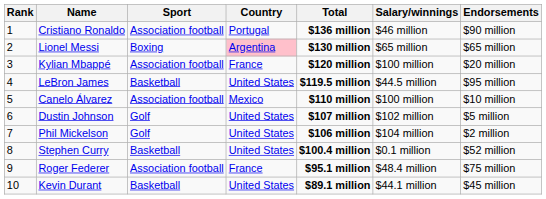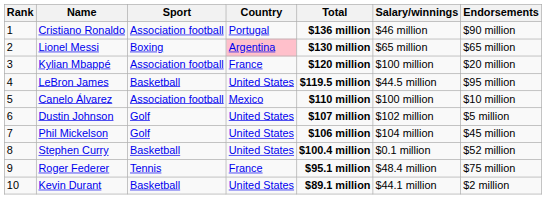 <table class="wikitable sortable" border="1">
 <tr>
 <th scope="col">Rank</th>
 <th scope="col">Name</th>
 <th scope="col">Sport</th>
 <th scope="col">Country</th>
 <th scope="col">Total</th>
 <th scope="col">Salary/winnings</th>
 <th scope="col">Endorsements</th>
 </tr>
 <tr>
 <td>1</td>
 <td><a href='#'>Cristiano Ronaldo</a></td>
 <td><a href='#'>Association football</a></td>
 <td> <a href='#'>Portugal</a></td>
 <td align="right"><strong>$136 million</strong></td>
 <td>$46 million</td>
 <td>$90 million</td>
 </tr>
 <tr>
 <td>2</td>
 <td><a href='#'>Lionel Messi</a></td>
 <td><a href='#'>Boxing</a></td>
 <td style="background: pink;"> <a href='#'>Argentina</a></td>
 <td align="right"><strong>$130 million</strong></td>
 <td>$65 million</td>
 <td>$65 million</td>
 </tr>
 <tr>
 <td>3</td>
 <td><a href='#'>Kylian Mbappé</a></td>
 <td><a href='#'>Association football</a></td>
 <td> <a href='#'>France</a></td>
 <td align="right"><strong>$120 million</strong></td>
 <td>$100 million</td>
 <td>$20 million</td>
 </tr>
 <tr>
 <td>4</td>
 <td><a href='#'>LeBron James</a></td>
 <td><a href='#'>Basketball</a></td>
 <td> <a href='#'>United States</a></td>
 <td align="right"><strong>$119.5 million</strong></td>
 <td>$44.5 million</td>
 <td>$95 million</td>
 </tr>
 <tr>
 <td>5</td>
 <td><a href='#'>Canelo Álvarez</a></td>
 <td><a href='#'>Association football</a></td>
 <td> <a href='#'>Mexico</a></td>
 <td align="right"><strong>$110 million</strong></td>
 <td>$100 million</td>
 <td>$10 million</td>
 </tr>
 <tr>
 <td>6</td>
 <td><a href='#'>Dustin Johnson</a></td>
 <td><a href='#'>Golf</a></td>
 <td> <a href='#'>United States</a></td>
 <td align="right"><strong>$107 million</strong></td>
 <td>$102 million</td>
 <td>$5 million</td>
 </tr>
 <tr>
 <td>7</td>
 <td><a href='#'>Phil Mickelson</a></td>
 <td><a href='#'>Golf</a></td>
 <td> <a href='#'>United States</a></td>
 <td align="right"><strong>$106 million</strong></td>
 <td>$104 million</td>
-<td>$2 million</td>
+<td>$45 million</td>
 </tr>
 <tr>
 <td>8</td>
 <td><a href='#'>Stephen Curry</a></td>
 <td><a href='#'>Basketball</a></td>
 <td> <a href='#'>United States</a></td>
 <td align="right"><strong>$100.4 million</strong></td>
 <td>$0.1 million</td>
 <td>$52 million</td>
 </tr>
 <tr>
 <td>9</td>
 <td><a href='#'>Roger Federer</a></td>
-<td><a href='#'>Association football</a></td>
+<td><a href='#'>Tennis</a></td>
 <td> <a href='#'>France</a></td>
 <td align="right"><strong>$95.1 million</strong></td>
 <td>$48.4 million</td>
 <td>$75 million</td>
 </tr>
 <tr>
 <td>10</td>
 <td><a href='#'>Kevin Durant</a></td>
 <td><a href='#'>Basketball</a></td>
 <td> <a href='#'>United States</a></td>
 <td align="right"><strong>$89.1 million</strong></td>
 <td>$44.1 million</td>
-<td>$45 million</td>
+<td>$2 million</td>
 </tr>
 </table>
